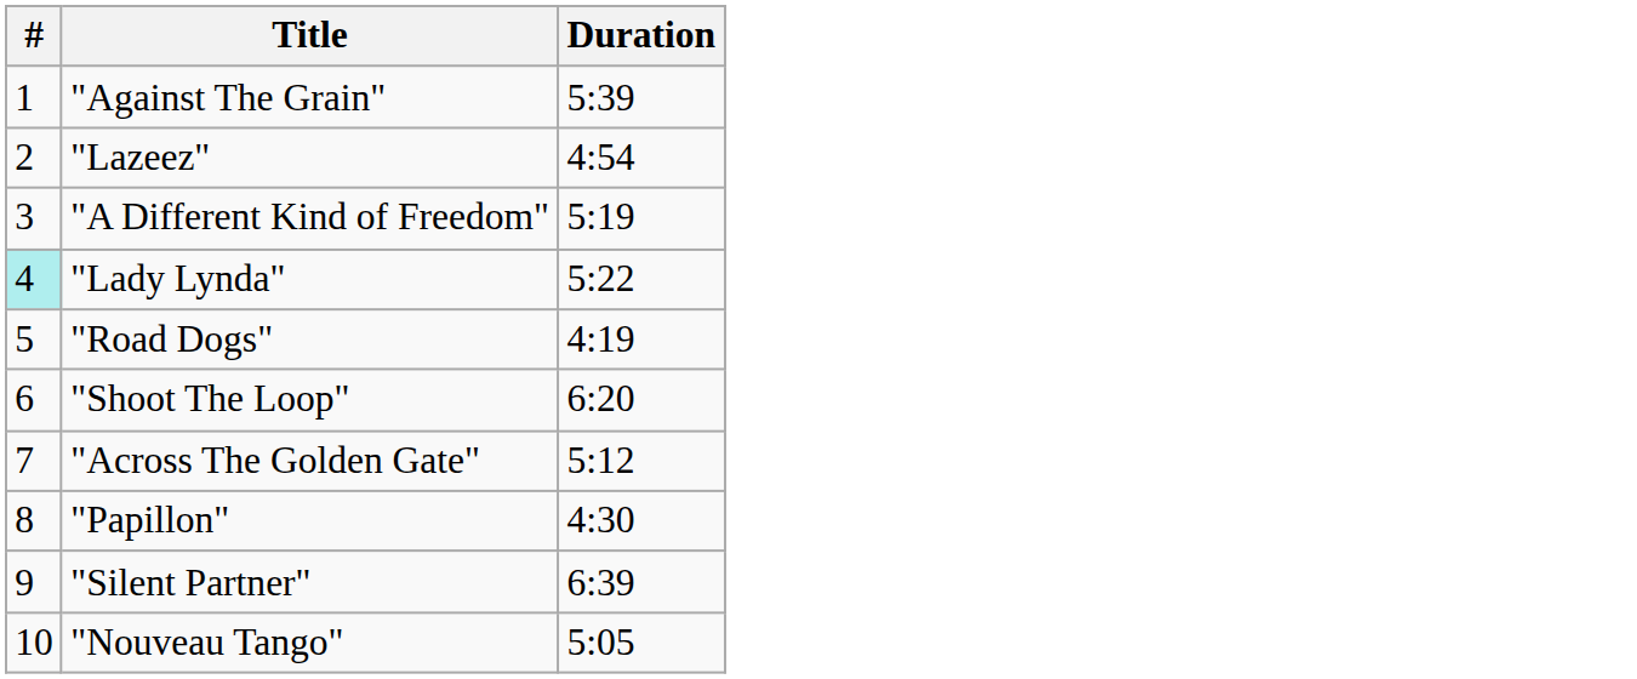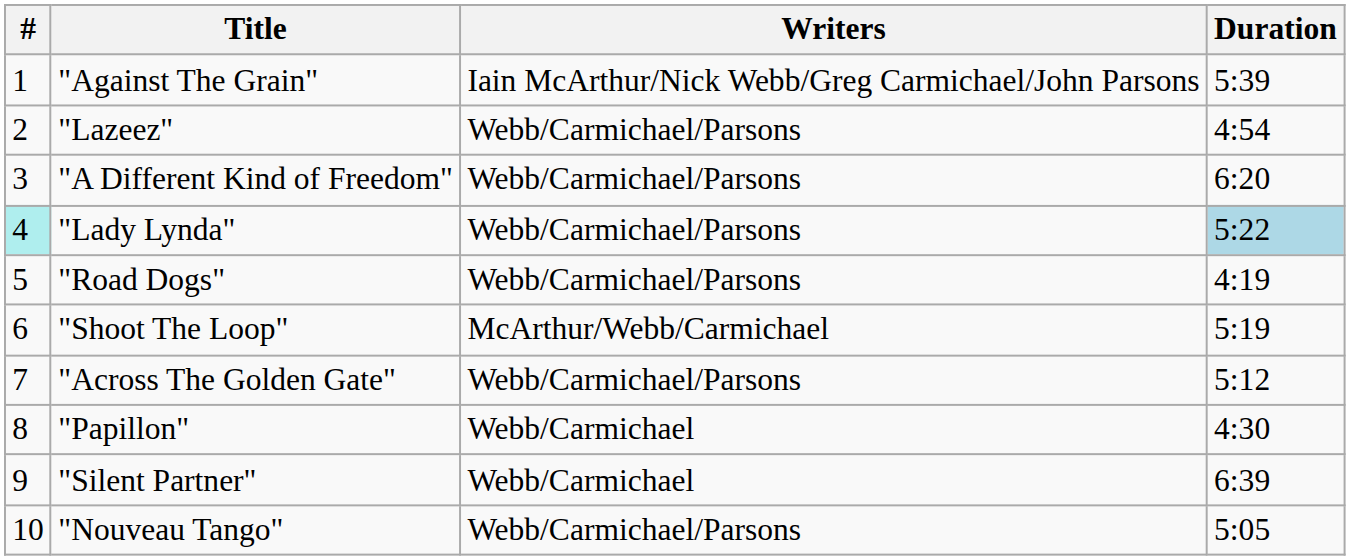 <table class="wikitable">
 <tr>
 <th>#</th>
 <th>Title</th>
+<th>Writers</th>
 <th>Duration</th>
 </tr>
 <tr>
 <td>1</td>
 <td>"Against The Grain"</td>
+<td>Iain McArthur/Nick Webb/Greg Carmichael/John Parsons</td>
 <td>5:39</td>
 </tr>
 <tr>
 <td>2</td>
 <td>"Lazeez"</td>
+<td>Webb/Carmichael/Parsons</td>
 <td>4:54</td>
 </tr>
 <tr>
 <td>3</td>
 <td>"A Different Kind of Freedom"</td>
-<td>5:19</td>
+<td>Webb/Carmichael/Parsons</td>
+<td>6:20</td>
 </tr>
 <tr>
 <td style="background: paleturquoise;">4</td>
 <td>"Lady Lynda"</td>
-<td>5:22</td>
+<td>Webb/Carmichael/Parsons</td>
+<td style="background: lightblue;">5:22</td>
 </tr>
 <tr>
 <td>5</td>
 <td>"Road Dogs"</td>
+<td>Webb/Carmichael/Parsons</td>
 <td>4:19</td>
 </tr>
 <tr>
 <td>6</td>
 <td>"Shoot The Loop"</td>
-<td>6:20</td>
+<td>McArthur/Webb/Carmichael</td>
+<td>5:19</td>
 </tr>
 <tr>
 <td>7</td>
 <td>"Across The Golden Gate"</td>
+<td>Webb/Carmichael/Parsons</td>
 <td>5:12</td>
 </tr>
 <tr>
 <td>8</td>
 <td>"Papillon"</td>
+<td>Webb/Carmichael</td>
 <td>4:30</td>
 </tr>
 <tr>
 <td>9</td>
 <td>"Silent Partner"</td>
+<td>Webb/Carmichael</td>
 <td>6:39</td>
 </tr>
 <tr>
 <td>10</td>
 <td>"Nouveau Tango"</td>
+<td>Webb/Carmichael/Parsons</td>
 <td>5:05</td>
 </tr>
 </table>
